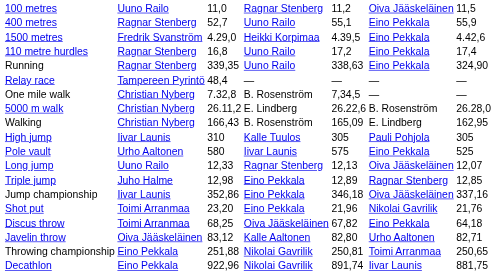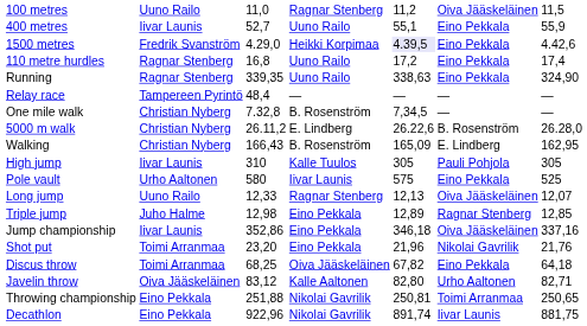 <table>
 <tr>
 <td><a href='#'>100 metres</a></td>
 <td><a href='#'>Uuno Railo</a></td>
 <td>11,0</td>
 <td><a href='#'>Ragnar Stenberg</a></td>
 <td>11,2</td>
 <td><a href='#'>Oiva Jääskeläinen</a></td>
 <td>11,5</td>
 </tr>
 <tr>
 <td><a href='#'>400 metres</a></td>
-<td><a href='#'>Ragnar Stenberg</a></td>
+<td><a href='#'>Iivar Launis</a></td>
 <td>52,7</td>
 <td><a href='#'>Uuno Railo</a></td>
 <td>55,1</td>
 <td><a href='#'>Eino Pekkala</a></td>
 <td>55,9</td>
 </tr>
 <tr>
 <td><a href='#'>1500 metres</a></td>
 <td><a href='#'>Fredrik Svanström</a></td>
 <td>4.29,0</td>
 <td><a href='#'>Heikki Korpimaa</a></td>
-<td>4.39,5</td>
+<td style="background: lavender;">4.39,5</td>
 <td><a href='#'>Eino Pekkala</a></td>
 <td>4.42,6</td>
 </tr>
 <tr>
 <td><a href='#'>110 metre hurdles</a></td>
 <td><a href='#'>Ragnar Stenberg</a></td>
 <td>16,8</td>
 <td><a href='#'>Uuno Railo</a></td>
 <td>17,2</td>
 <td><a href='#'>Eino Pekkala</a></td>
 <td>17,4</td>
 </tr>
 <tr>
 <td>Running</td>
 <td><a href='#'>Ragnar Stenberg</a></td>
 <td>339,35</td>
 <td><a href='#'>Uuno Railo</a></td>
 <td>338,63</td>
 <td><a href='#'>Eino Pekkala</a></td>
 <td>324,90</td>
 </tr>
 <tr>
 <td><a href='#'>Relay race</a></td>
 <td><a href='#'>Tampereen Pyrintö</a></td>
 <td>48,4</td>
 <td>—</td>
 <td>—</td>
 <td>—</td>
 <td>—</td>
 </tr>
 <tr>
 <td>One mile walk</td>
 <td><a href='#'>Christian Nyberg</a></td>
 <td>7.32,8</td>
 <td>B. Rosenström</td>
 <td>7,34,5</td>
 <td>—</td>
 <td>—</td>
 </tr>
 <tr>
 <td><a href='#'>5000 m walk</a></td>
 <td><a href='#'>Christian Nyberg</a></td>
 <td>26.11,2</td>
 <td>E. Lindberg</td>
 <td>26.22,6</td>
 <td>B. Rosenström</td>
 <td>26.28,0</td>
 </tr>
 <tr>
 <td>Walking</td>
 <td><a href='#'>Christian Nyberg</a></td>
 <td>166,43</td>
 <td>B. Rosenström</td>
 <td>165,09</td>
 <td>E. Lindberg</td>
 <td>162,95</td>
 </tr>
 <tr>
 <td><a href='#'>High jump</a></td>
 <td><a href='#'>Iivar Launis</a></td>
 <td>310</td>
 <td><a href='#'>Kalle Tuulos</a></td>
 <td>305</td>
 <td><a href='#'>Pauli Pohjola</a></td>
 <td>305</td>
 </tr>
 <tr>
 <td><a href='#'>Pole vault</a></td>
 <td><a href='#'>Urho Aaltonen</a></td>
 <td>580</td>
 <td><a href='#'>Iivar Launis</a></td>
 <td>575</td>
 <td><a href='#'>Eino Pekkala</a></td>
 <td>525</td>
 </tr>
 <tr>
 <td><a href='#'>Long jump</a></td>
 <td><a href='#'>Uuno Railo</a></td>
 <td>12,33</td>
 <td><a href='#'>Ragnar Stenberg</a></td>
 <td>12,13</td>
 <td><a href='#'>Oiva Jääskeläinen</a></td>
 <td>12,07</td>
 </tr>
 <tr>
 <td><a href='#'>Triple jump</a></td>
 <td><a href='#'>Juho Halme</a></td>
 <td>12,98</td>
 <td><a href='#'>Eino Pekkala</a></td>
 <td>12,89</td>
 <td><a href='#'>Ragnar Stenberg</a></td>
 <td>12,85</td>
 </tr>
 <tr>
 <td>Jump championship</td>
 <td><a href='#'>Iivar Launis</a></td>
 <td>352,86</td>
 <td><a href='#'>Eino Pekkala</a></td>
 <td>346,18</td>
 <td><a href='#'>Oiva Jääskeläinen</a></td>
 <td>337,16</td>
 </tr>
 <tr>
 <td><a href='#'>Shot put</a></td>
 <td><a href='#'>Toimi Arranmaa</a></td>
 <td>23,20</td>
 <td><a href='#'>Eino Pekkala</a></td>
 <td>21,96</td>
 <td><a href='#'>Nikolai Gavrilik</a></td>
 <td>21,76</td>
 </tr>
 <tr>
 <td><a href='#'>Discus throw</a></td>
 <td><a href='#'>Toimi Arranmaa</a></td>
 <td>68,25</td>
 <td><a href='#'>Oiva Jääskeläinen</a></td>
 <td>67,82</td>
 <td><a href='#'>Eino Pekkala</a></td>
 <td>64,18</td>
 </tr>
 <tr>
 <td><a href='#'>Javelin throw</a></td>
 <td><a href='#'>Oiva Jääskeläinen</a></td>
 <td>83,12</td>
 <td><a href='#'>Kalle Aaltonen</a></td>
 <td>82,80</td>
 <td><a href='#'>Urho Aaltonen</a></td>
 <td>82,71</td>
 </tr>
 <tr>
 <td>Throwing championship</td>
 <td><a href='#'>Eino Pekkala</a></td>
 <td>251,88</td>
 <td><a href='#'>Nikolai Gavrilik</a></td>
 <td>250,81</td>
 <td><a href='#'>Toimi Arranmaa</a></td>
 <td>250,65</td>
 </tr>
 <tr>
 <td><a href='#'>Decathlon</a></td>
 <td><a href='#'>Eino Pekkala</a></td>
 <td>922,96</td>
 <td><a href='#'>Nikolai Gavrilik</a></td>
 <td>891,74</td>
 <td><a href='#'>Iivar Launis</a></td>
 <td>881,75</td>
 </tr>
 </table>
